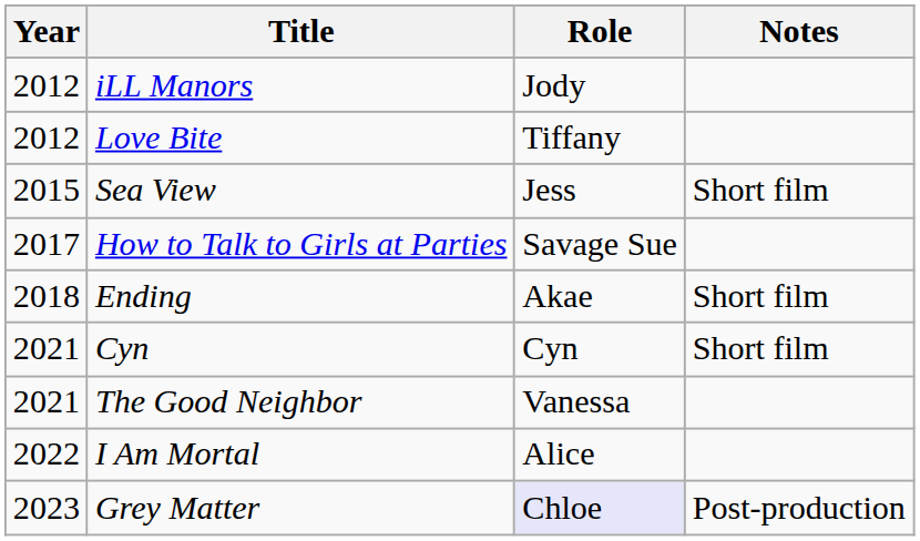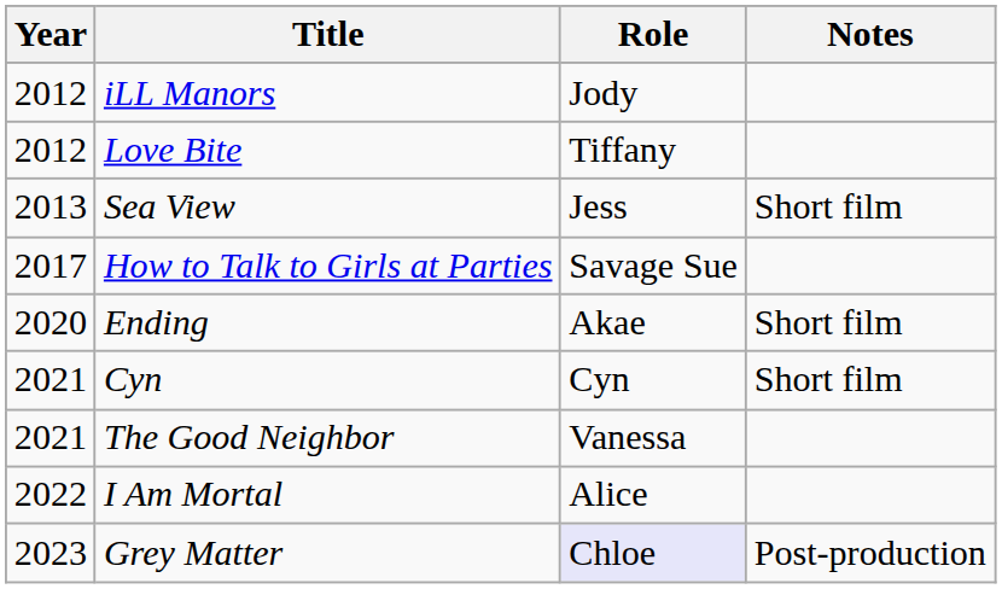 <table class="wikitable sortable">
 <tr>
 <th>Year</th>
 <th>Title</th>
 <th>Role</th>
 <th>Notes</th>
 </tr>
 <tr>
 <td>2012</td>
 <td><em><a href='#'>iLL Manors</a></em></td>
 <td>Jody</td>
 <td></td>
 </tr>
 <tr>
 <td>2012</td>
 <td><em><a href='#'>Love Bite</a></em></td>
 <td>Tiffany</td>
 <td></td>
 </tr>
 <tr>
-<td>2015</td>
+<td>2013</td>
 <td><em>Sea View</em></td>
 <td>Jess</td>
 <td>Short film</td>
 </tr>
 <tr>
 <td>2017</td>
 <td><em><a href='#'>How to Talk to Girls at Parties</a></em></td>
 <td>Savage Sue</td>
 <td></td>
 </tr>
 <tr>
-<td>2018</td>
+<td>2020</td>
 <td><em> Ending</em></td>
 <td>Akae </td>
 <td>Short film</td>
 </tr>
 <tr>
 <td>2021</td>
 <td><em> Cyn</em></td>
 <td>Cyn</td>
 <td>Short film</td>
 </tr>
 <tr>
 <td>2021</td>
 <td><em>The Good Neighbor</em> </td>
 <td>Vanessa</td>
 <td></td>
 </tr>
 <tr>
 <td>2022</td>
 <td><em>I Am Mortal</em></td>
 <td>Alice</td>
 <td></td>
 </tr>
 <tr>
 <td>2023</td>
 <td><em>Grey Matter</em></td>
 <td style="background: lavender;">Chloe</td>
 <td>Post-production</td>
 </tr>
 </table>
